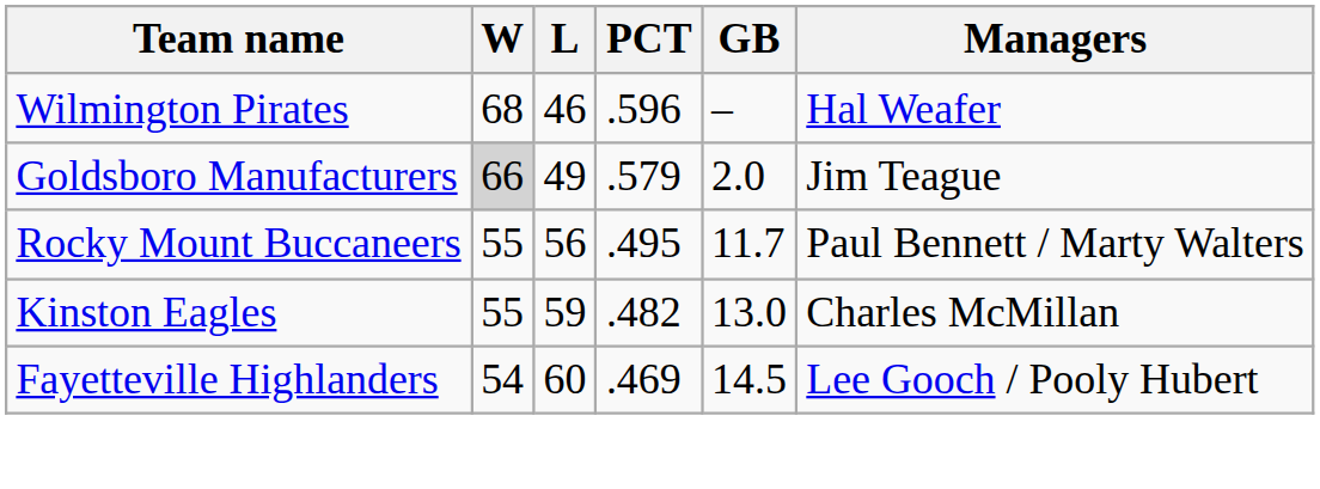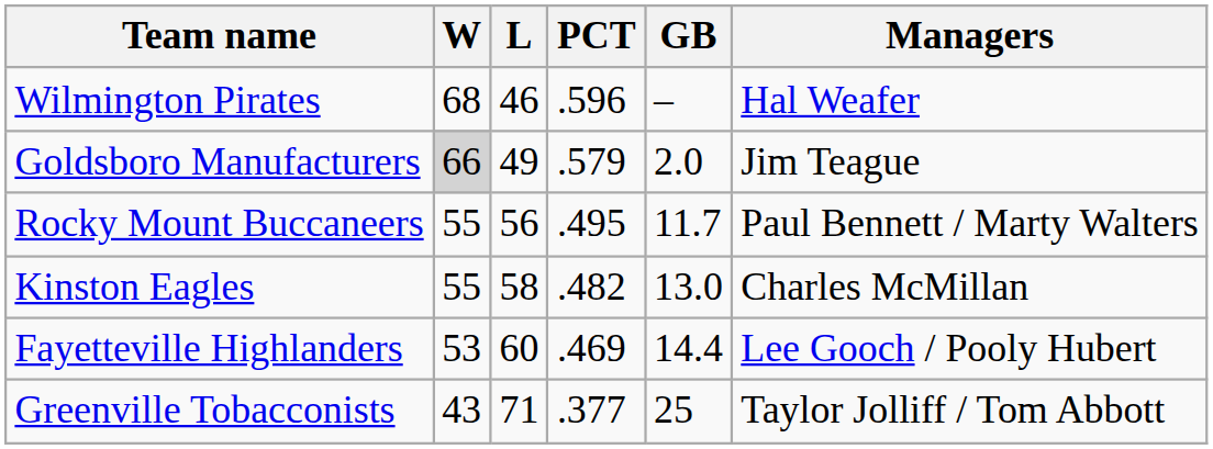 <table class="wikitable">
 <tr>
 <th>Team name</th>
 <th>W</th>
 <th>L</th>
 <th>PCT</th>
 <th>GB</th>
 <th>Managers</th>
 </tr>
 <tr>
 <td><a href='#'>Wilmington Pirates</a></td>
 <td>68</td>
 <td>46</td>
 <td>.596</td>
 <td>–</td>
 <td><a href='#'>Hal Weafer</a></td>
 </tr>
 <tr>
 <td><a href='#'>Goldsboro Manufacturers</a></td>
 <td style="background: lightgrey;">66</td>
 <td>49</td>
 <td>.579</td>
 <td>2.0</td>
 <td>Jim Teague</td>
 </tr>
 <tr>
 <td><a href='#'>Rocky Mount Buccaneers</a></td>
 <td>55</td>
 <td>56</td>
 <td>.495</td>
 <td>11.7</td>
 <td>Paul Bennett / Marty Walters</td>
 </tr>
 <tr>
 <td><a href='#'>Kinston Eagles</a></td>
 <td>55</td>
-<td>59</td>
+<td>58</td>
 <td>.482</td>
 <td>13.0</td>
 <td>Charles McMillan</td>
 </tr>
 <tr>
 <td><a href='#'>Fayetteville Highlanders</a></td>
-<td>54</td>
+<td>53</td>
 <td>60</td>
 <td>.469</td>
-<td>14.5</td>
+<td>14.4</td>
 <td><a href='#'>Lee Gooch</a> / Pooly Hubert</td>
 </tr>
+<tr>
+<td><a href='#'>Greenville Tobacconists</a></td>
+<td>43</td>
+<td>71</td>
+<td>.377</td>
+<td>25</td>
+<td>Taylor Jolliff / Tom Abbott</td>
+</tr>
 </table>
